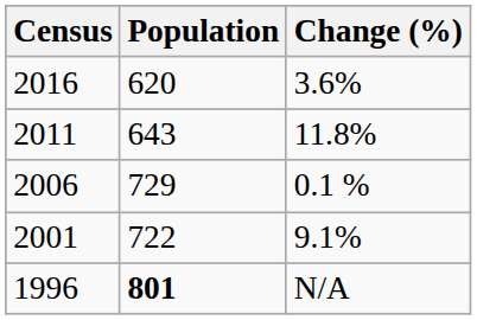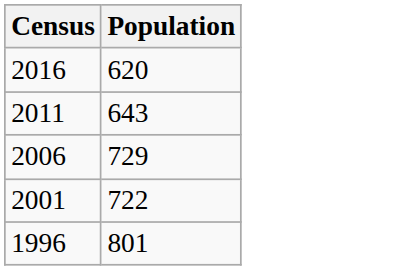 <table class="wikitable">
 <tr>
 <th>Census</th>
 <th>Population</th>
-<th>Change (%)</th>
 </tr>
 <tr>
 <td>2016</td>
 <td>620</td>
-<td>3.6%</td>
 </tr>
 <tr>
 <td>2011</td>
 <td>643</td>
-<td>11.8%</td>
 </tr>
 <tr>
 <td>2006</td>
 <td>729</td>
-<td>0.1 %</td>
 </tr>
 <tr>
 <td>2001</td>
 <td>722</td>
-<td>9.1%</td>
 </tr>
 <tr>
 <td>1996</td>
-<td><strong>801</strong></td>
-<td>N/A</td>
+<td>801</td>
 </tr>
 </table>
